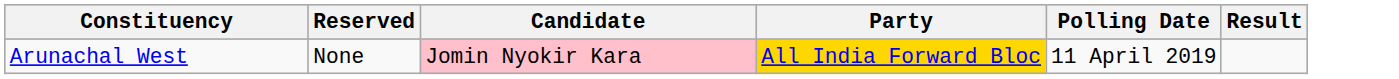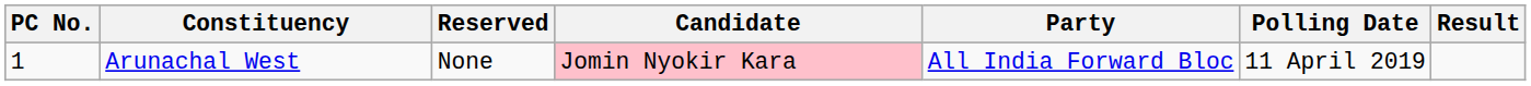 <table class="wikitable sortable">
 <tr>
+<th>PC No.</th>
 <th style="width:180px;">Constituency</th>
 <th>Reserved</th>
 <th style="width:200px;">Candidate</th>
 <th>Party</th>
 <th>Polling Date</th>
 <th>Result</th>
 </tr>
 <tr>
+<td>1</td>
 <td><a href='#'>Arunachal West</a></td>
 <td>None</td>
 <td style="background: pink;">Jomin Nyokir Kara</td>
-<td style="background: gold;"><a href='#'>All India Forward Bloc</a></td>
+<td><a href='#'>All India Forward Bloc</a></td>
 <td>11 April 2019</td>
 <td></td>
 </tr>
 </table>
